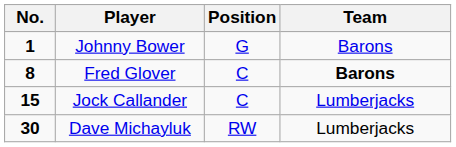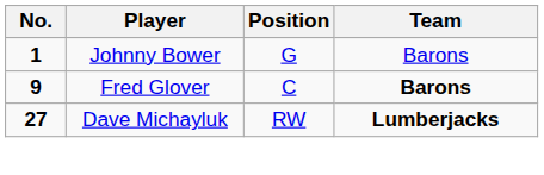 <table class="wikitable sortable" style="text-align:center">
 <tr>
 <th width=40px>No.</th>
 <th width=130px>Player</th>
 <th width=40px>Position</th>
 <th width=150px>Team</th>
 </tr>
 <tr>
 <td><strong>1</strong></td>
 <td><a href='#'>Johnny Bower</a></td>
 <td><a href='#'>G</a></td>
 <td><a href='#'>Barons</a></td>
 </tr>
 <tr>
-<td><strong>8</strong></td>
+<td><strong>9</strong></td>
 <td><a href='#'>Fred Glover</a></td>
 <td><a href='#'>C</a></td>
 <td><strong>Barons</strong></td>
 </tr>
 <tr>
-<td><strong>15</strong></td>
-<td><a href='#'>Jock Callander</a></td>
-<td><a href='#'>C</a></td>
-<td><a href='#'>Lumberjacks</a></td>
-</tr>
-<tr>
-<td><strong>30</strong></td>
+<td><strong>27</strong></td>
 <td><a href='#'>Dave Michayluk</a></td>
 <td><a href='#'>RW</a></td>
-<td>Lumberjacks</td>
+<td><strong>Lumberjacks</strong></td>
 </tr>
 </table>
